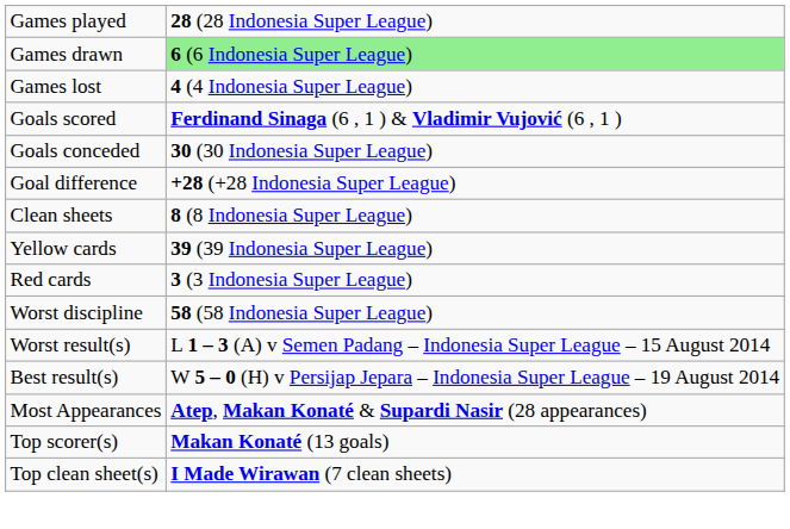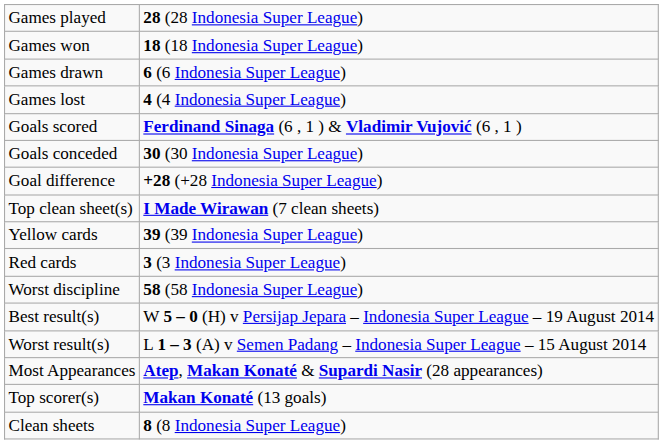 <table class="wikitable">
 <tr>
 <td>Games played</td>
 <td><strong>28</strong> (28 <a href='#'>Indonesia Super League</a>)</td>
 </tr>
 <tr>
+<td>Games won</td>
+<td><strong>18</strong> (18 <a href='#'>Indonesia Super League</a>)</td>
+</tr>
+<tr>
 <td>Games drawn</td>
-<td style="background: lightgreen;"><strong>6</strong> (6 <a href='#'>Indonesia Super League</a>)</td>
+<td><strong>6</strong> (6 <a href='#'>Indonesia Super League</a>)</td>
 </tr>
 <tr>
 <td>Games lost</td>
 <td><strong>4</strong> (4 <a href='#'>Indonesia Super League</a>)</td>
 </tr>
 <tr>
 <td>Goals scored</td>
 <td> <strong><a href='#'>Ferdinand Sinaga</a></strong> (6 , 1 ) &  <strong><a href='#'>Vladimir Vujović</a></strong> (6 , 1 )</td>
 </tr>
 <tr>
 <td>Goals conceded</td>
 <td><strong>30</strong> (30 <a href='#'>Indonesia Super League</a>)</td>
 </tr>
 <tr>
 <td>Goal difference</td>
 <td><strong>+28</strong> (+28 <a href='#'>Indonesia Super League</a>)</td>
 </tr>
 <tr>
-<td>Clean sheets</td>
-<td><strong>8</strong> (8 <a href='#'>Indonesia Super League</a>)</td>
+<td>Top clean sheet(s)</td>
+<td> <strong><a href='#'>I Made Wirawan</a></strong> (7 clean sheets)</td>
 </tr>
 <tr>
 <td>Yellow cards</td>
 <td><strong>39</strong> (39 <a href='#'>Indonesia Super League</a>)</td>
 </tr>
 <tr>
 <td>Red cards</td>
 <td><strong>3</strong> (3 <a href='#'>Indonesia Super League</a>)</td>
 </tr>
 <tr>
 <td>Worst discipline</td>
 <td><strong>58</strong> (58 <a href='#'>Indonesia Super League</a>)</td>
 </tr>
 <tr>
+<td>Best result(s)</td>
+<td>W <strong>5 – 0</strong> (H) v <a href='#'>Persijap Jepara</a> – <a href='#'>Indonesia Super League</a> – 19 August 2014</td>
+</tr>
+<tr>
 <td>Worst result(s)</td>
 <td>L <strong>1 – 3</strong> (A) v <a href='#'>Semen Padang</a> – <a href='#'>Indonesia Super League</a> – 15 August 2014</td>
-</tr>
-<tr>
-<td>Best result(s)</td>
-<td>W <strong>5 – 0</strong> (H) v <a href='#'>Persijap Jepara</a> – <a href='#'>Indonesia Super League</a> – 19 August 2014</td>
 </tr>
 <tr>
 <td>Most Appearances</td>
 <td> <strong><a href='#'>Atep</a></strong>,  <strong><a href='#'>Makan Konaté</a></strong> &  <strong><a href='#'>Supardi Nasir</a></strong> (28 appearances)</td>
 </tr>
 <tr>
 <td>Top scorer(s)</td>
 <td> <strong><a href='#'>Makan Konaté</a></strong> (13 goals)</td>
 </tr>
 <tr>
-<td>Top clean sheet(s)</td>
-<td> <strong><a href='#'>I Made Wirawan</a></strong> (7 clean sheets)</td>
+<td>Clean sheets</td>
+<td><strong>8</strong> (8 <a href='#'>Indonesia Super League</a>)</td>
 </tr>
 </table>
